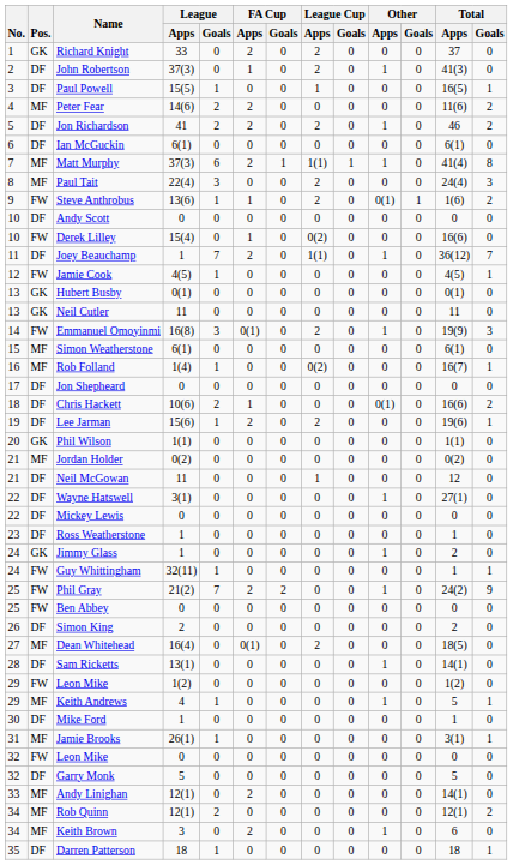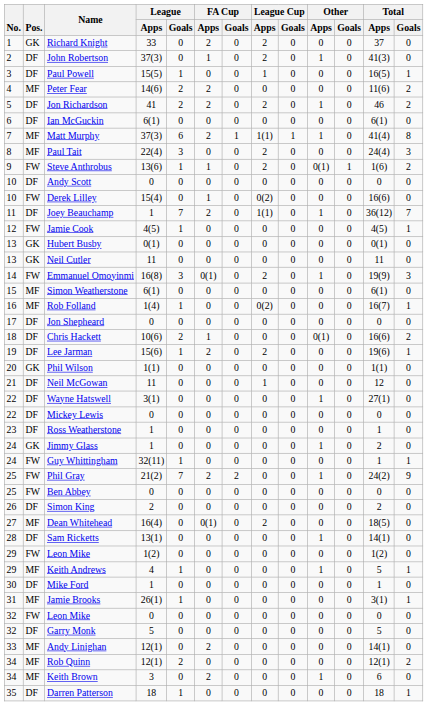 <table class="wikitable" style="text-align:center">
 <tr>
 <th rowspan="2" valign="bottom">No.</th>
 <th rowspan="2" valign="bottom">Pos.</th>
 <th rowspan="2">Name</th>
 <th colspan="2" width="85">League</th>
 <th colspan="2" width="85">FA Cup</th>
 <th colspan="2" width="85">League Cup</th>
 <th colspan="2" width="85">Other</th>
 <th colspan="2" width="85">Total</th>
 </tr>
 <tr>
 <th>Apps</th>
 <th>Goals</th>
 <th>Apps</th>
 <th>Goals</th>
 <th>Apps</th>
 <th>Goals</th>
 <th>Apps</th>
 <th>Goals</th>
 <th>Apps</th>
 <th>Goals</th>
 </tr>
 <tr>
 <td align="left">1</td>
 <td align="left">GK</td>
 <td align="left"> <a href='#'>Richard Knight</a></td>
 <td>33</td>
 <td>0</td>
 <td>2</td>
 <td>0</td>
 <td>2</td>
 <td>0</td>
 <td>0</td>
 <td>0</td>
 <td>37</td>
 <td>0</td>
 </tr>
 <tr>
 <td align="left">2</td>
 <td align="left">DF</td>
 <td align="left"> <a href='#'>John Robertson</a></td>
 <td>37(3)</td>
 <td>0</td>
 <td>1</td>
 <td>0</td>
 <td>2</td>
 <td>0</td>
 <td>1</td>
 <td>0</td>
 <td>41(3)</td>
 <td>0</td>
 </tr>
 <tr>
 <td align="left">3</td>
 <td align="left">DF</td>
 <td align="left"> <a href='#'>Paul Powell</a></td>
 <td>15(5)</td>
 <td>1</td>
 <td>0</td>
 <td>0</td>
 <td>1</td>
 <td>0</td>
 <td>0</td>
 <td>0</td>
 <td>16(5)</td>
 <td>1</td>
 </tr>
 <tr>
 <td align="left">4</td>
 <td align="left">MF</td>
 <td align="left"> <a href='#'>Peter Fear</a></td>
 <td>14(6)</td>
 <td>2</td>
 <td>2</td>
 <td>0</td>
 <td>0</td>
 <td>0</td>
 <td>0</td>
 <td>0</td>
 <td>11(6)</td>
 <td>2</td>
 </tr>
 <tr>
 <td align="left">5</td>
 <td align="left">DF</td>
 <td align="left"> <a href='#'>Jon Richardson</a></td>
 <td>41</td>
 <td>2</td>
 <td>2</td>
 <td>0</td>
 <td>2</td>
 <td>0</td>
 <td>1</td>
 <td>0</td>
 <td>46</td>
 <td>2</td>
 </tr>
 <tr>
 <td align="left">6</td>
 <td align="left">DF</td>
 <td align="left"> <a href='#'>Ian McGuckin</a></td>
 <td>6(1)</td>
 <td>0</td>
 <td>0</td>
 <td>0</td>
 <td>0</td>
 <td>0</td>
 <td>0</td>
 <td>0</td>
 <td>6(1)</td>
 <td>0</td>
 </tr>
 <tr>
 <td align="left">7</td>
 <td align="left">MF</td>
 <td align="left"> <a href='#'>Matt Murphy</a></td>
 <td>37(3)</td>
 <td>6</td>
 <td>2</td>
 <td>1</td>
 <td>1(1)</td>
 <td>1</td>
 <td>1</td>
 <td>0</td>
 <td>41(4)</td>
 <td>8</td>
 </tr>
 <tr>
 <td align="left">8</td>
 <td align="left">MF</td>
 <td align="left"> <a href='#'>Paul Tait</a></td>
 <td>22(4)</td>
 <td>3</td>
 <td>0</td>
 <td>0</td>
 <td>2</td>
 <td>0</td>
 <td>0</td>
 <td>0</td>
 <td>24(4)</td>
 <td>3</td>
 </tr>
 <tr>
 <td align="left">9</td>
 <td align="left">FW</td>
 <td align="left"> <a href='#'>Steve Anthrobus</a></td>
 <td>13(6)</td>
 <td>1</td>
 <td>1</td>
 <td>0</td>
 <td>2</td>
 <td>0</td>
 <td>0(1)</td>
 <td>1</td>
 <td>1(6)</td>
 <td>2</td>
 </tr>
 <tr>
 <td align="left">10</td>
 <td align="left">DF</td>
 <td align="left"> <a href='#'>Andy Scott</a></td>
 <td>0</td>
 <td>0</td>
 <td>0</td>
 <td>0</td>
 <td>0</td>
 <td>0</td>
 <td>0</td>
 <td>0</td>
 <td>0</td>
 <td>0</td>
 </tr>
 <tr>
 <td align="left">10</td>
 <td align="left">FW</td>
 <td align="left"> <a href='#'>Derek Lilley</a></td>
 <td>15(4)</td>
 <td>0</td>
 <td>1</td>
 <td>0</td>
 <td>0(2)</td>
 <td>0</td>
 <td>0</td>
 <td>0</td>
 <td>16(6)</td>
 <td>0</td>
 </tr>
 <tr>
 <td align="left">11</td>
 <td align="left">DF</td>
 <td align="left"> <a href='#'>Joey Beauchamp</a></td>
 <td>1</td>
 <td>7</td>
 <td>2</td>
 <td>0</td>
 <td>1(1)</td>
 <td>0</td>
 <td>1</td>
 <td>0</td>
 <td>36(12)</td>
 <td>7</td>
 </tr>
 <tr>
 <td align="left">12</td>
 <td align="left">FW</td>
 <td align="left"> <a href='#'>Jamie Cook</a></td>
 <td>4(5)</td>
 <td>1</td>
 <td>0</td>
 <td>0</td>
 <td>0</td>
 <td>0</td>
 <td>0</td>
 <td>0</td>
 <td>4(5)</td>
 <td>1</td>
 </tr>
 <tr>
 <td align="left">13</td>
 <td align="left">GK</td>
 <td align="left"> <a href='#'>Hubert Busby</a></td>
 <td>0(1)</td>
 <td>0</td>
 <td>0</td>
 <td>0</td>
 <td>0</td>
 <td>0</td>
 <td>0</td>
 <td>0</td>
 <td>0(1)</td>
 <td>0</td>
 </tr>
 <tr>
 <td align="left">13</td>
 <td align="left">GK</td>
 <td align="left"> <a href='#'>Neil Cutler</a></td>
 <td>11</td>
 <td>0</td>
 <td>0</td>
 <td>0</td>
 <td>0</td>
 <td>0</td>
 <td>0</td>
 <td>0</td>
 <td>11</td>
 <td>0</td>
 </tr>
 <tr>
 <td align="left">14</td>
 <td align="left">FW</td>
 <td align="left"> <a href='#'>Emmanuel Omoyinmi</a></td>
 <td>16(8)</td>
 <td>3</td>
 <td>0(1)</td>
 <td>0</td>
 <td>2</td>
 <td>0</td>
 <td>1</td>
 <td>0</td>
 <td>19(9)</td>
 <td>3</td>
 </tr>
 <tr>
 <td align="left">15</td>
 <td align="left">MF</td>
 <td align="left"> <a href='#'>Simon Weatherstone</a></td>
 <td>6(1)</td>
 <td>0</td>
 <td>0</td>
 <td>0</td>
 <td>0</td>
 <td>0</td>
 <td>0</td>
 <td>0</td>
 <td>6(1)</td>
 <td>0</td>
 </tr>
 <tr>
 <td align="left">16</td>
 <td align="left">MF</td>
 <td align="left"> <a href='#'>Rob Folland</a></td>
 <td>1(4)</td>
 <td>1</td>
 <td>0</td>
 <td>0</td>
 <td>0(2)</td>
 <td>0</td>
 <td>0</td>
 <td>0</td>
 <td>16(7)</td>
 <td>1</td>
 </tr>
 <tr>
 <td align="left">17</td>
 <td align="left">DF</td>
 <td align="left"> <a href='#'>Jon Shepheard</a></td>
 <td>0</td>
 <td>0</td>
 <td>0</td>
 <td>0</td>
 <td>0</td>
 <td>0</td>
 <td>0</td>
 <td>0</td>
 <td>0</td>
 <td>0</td>
 </tr>
 <tr>
 <td align="left">18</td>
 <td align="left">DF</td>
 <td align="left"> <a href='#'>Chris Hackett</a></td>
 <td>10(6)</td>
 <td>2</td>
 <td>1</td>
 <td>0</td>
 <td>0</td>
 <td>0</td>
 <td>0(1)</td>
 <td>0</td>
 <td>16(6)</td>
 <td>2</td>
 </tr>
 <tr>
 <td align="left">19</td>
 <td align="left">DF</td>
 <td align="left"> <a href='#'>Lee Jarman</a></td>
 <td>15(6)</td>
 <td>1</td>
 <td>2</td>
 <td>0</td>
 <td>2</td>
 <td>0</td>
 <td>0</td>
 <td>0</td>
 <td>19(6)</td>
 <td>1</td>
 </tr>
 <tr>
 <td align="left">20</td>
 <td align="left">GK</td>
 <td align="left"> <a href='#'>Phil Wilson</a></td>
 <td>1(1)</td>
 <td>0</td>
 <td>0</td>
 <td>0</td>
 <td>0</td>
 <td>0</td>
 <td>0</td>
 <td>0</td>
 <td>1(1)</td>
 <td>0</td>
 </tr>
 <tr>
 <td align="left">21</td>
-<td align="left">MF</td>
-<td align="left"> <a href='#'>Jordan Holder</a></td>
-<td>0(2)</td>
-<td>0</td>
-<td>0</td>
-<td>0</td>
-<td>0</td>
-<td>0</td>
-<td>0</td>
-<td>0</td>
-<td>0(2)</td>
-<td>0</td>
-</tr>
-<tr>
-<td align="left">21</td>
 <td align="left">DF</td>
 <td align="left"> <a href='#'>Neil McGowan</a></td>
 <td>11</td>
 <td>0</td>
 <td>0</td>
 <td>0</td>
 <td>1</td>
 <td>0</td>
 <td>0</td>
 <td>0</td>
 <td>12</td>
 <td>0</td>
 </tr>
 <tr>
 <td align="left">22</td>
 <td align="left">DF</td>
 <td align="left"> <a href='#'>Wayne Hatswell</a></td>
 <td>3(1)</td>
 <td>0</td>
 <td>0</td>
 <td>0</td>
 <td>0</td>
 <td>0</td>
 <td>1</td>
 <td>0</td>
 <td>27(1)</td>
 <td>0</td>
 </tr>
 <tr>
 <td align="left">22</td>
 <td align="left">DF</td>
 <td align="left"> <a href='#'>Mickey Lewis</a></td>
 <td>0</td>
 <td>0</td>
 <td>0</td>
 <td>0</td>
 <td>0</td>
 <td>0</td>
 <td>0</td>
 <td>0</td>
 <td>0</td>
 <td>0</td>
 </tr>
 <tr>
 <td align="left">23</td>
 <td align="left">DF</td>
 <td align="left"> <a href='#'>Ross Weatherstone</a></td>
 <td>1</td>
 <td>0</td>
 <td>0</td>
 <td>0</td>
 <td>0</td>
 <td>0</td>
 <td>0</td>
 <td>0</td>
 <td>1</td>
 <td>0</td>
 </tr>
 <tr>
 <td align="left">24</td>
 <td align="left">GK</td>
 <td align="left"> <a href='#'>Jimmy Glass</a></td>
 <td>1</td>
 <td>0</td>
 <td>0</td>
 <td>0</td>
 <td>0</td>
 <td>0</td>
 <td>1</td>
 <td>0</td>
 <td>2</td>
 <td>0</td>
 </tr>
 <tr>
 <td align="left">24</td>
 <td align="left">FW</td>
 <td align="left"> <a href='#'>Guy Whittingham</a></td>
 <td>32(11)</td>
 <td>1</td>
 <td>0</td>
 <td>0</td>
 <td>0</td>
 <td>0</td>
 <td>0</td>
 <td>0</td>
 <td>1</td>
 <td>1</td>
 </tr>
 <tr>
 <td align="left">25</td>
 <td align="left">FW</td>
 <td align="left"> <a href='#'>Phil Gray</a></td>
 <td>21(2)</td>
 <td>7</td>
 <td>2</td>
 <td>2</td>
 <td>0</td>
 <td>0</td>
 <td>1</td>
 <td>0</td>
 <td>24(2)</td>
 <td>9</td>
 </tr>
 <tr>
 <td align="left">25</td>
 <td align="left">FW</td>
 <td align="left"> <a href='#'>Ben Abbey</a></td>
 <td>0</td>
 <td>0</td>
 <td>0</td>
 <td>0</td>
 <td>0</td>
 <td>0</td>
 <td>0</td>
 <td>0</td>
 <td>0</td>
 <td>0</td>
 </tr>
 <tr>
 <td align="left">26</td>
 <td align="left">DF</td>
 <td align="left"> <a href='#'>Simon King</a></td>
 <td>2</td>
 <td>0</td>
 <td>0</td>
 <td>0</td>
 <td>0</td>
 <td>0</td>
 <td>0</td>
 <td>0</td>
 <td>2</td>
 <td>0</td>
 </tr>
 <tr>
 <td align="left">27</td>
 <td align="left">MF</td>
 <td align="left"> <a href='#'>Dean Whitehead</a></td>
 <td>16(4)</td>
 <td>0</td>
 <td>0(1)</td>
 <td>0</td>
 <td>2</td>
 <td>0</td>
 <td>0</td>
 <td>0</td>
 <td>18(5)</td>
 <td>0</td>
 </tr>
 <tr>
 <td align="left">28</td>
 <td align="left">DF</td>
 <td align="left"> <a href='#'>Sam Ricketts</a></td>
 <td>13(1)</td>
 <td>0</td>
 <td>0</td>
 <td>0</td>
 <td>0</td>
 <td>0</td>
 <td>1</td>
 <td>0</td>
 <td>14(1)</td>
 <td>0</td>
 </tr>
 <tr>
 <td align="left">29</td>
 <td align="left">FW</td>
 <td align="left"> <a href='#'>Leon Mike</a></td>
 <td>1(2)</td>
 <td>0</td>
 <td>0</td>
 <td>0</td>
 <td>0</td>
 <td>0</td>
 <td>0</td>
 <td>0</td>
 <td>1(2)</td>
 <td>0</td>
 </tr>
 <tr>
 <td align="left">29</td>
 <td align="left">MF</td>
 <td align="left"> <a href='#'>Keith Andrews</a></td>
 <td>4</td>
 <td>1</td>
 <td>0</td>
 <td>0</td>
 <td>0</td>
 <td>0</td>
 <td>1</td>
 <td>0</td>
 <td>5</td>
 <td>1</td>
 </tr>
 <tr>
 <td align="left">30</td>
 <td align="left">DF</td>
 <td align="left"> <a href='#'>Mike Ford</a></td>
 <td>1</td>
 <td>0</td>
 <td>0</td>
 <td>0</td>
 <td>0</td>
 <td>0</td>
 <td>0</td>
 <td>0</td>
 <td>1</td>
 <td>0</td>
 </tr>
 <tr>
 <td align="left">31</td>
 <td align="left">MF</td>
 <td align="left"> <a href='#'>Jamie Brooks</a></td>
 <td>26(1)</td>
 <td>1</td>
 <td>0</td>
 <td>0</td>
 <td>0</td>
 <td>0</td>
 <td>0</td>
 <td>0</td>
 <td>3(1)</td>
 <td>1</td>
 </tr>
 <tr>
 <td align="left">32</td>
 <td align="left">FW</td>
 <td align="left"> <a href='#'>Leon Mike</a></td>
 <td>0</td>
 <td>0</td>
 <td>0</td>
 <td>0</td>
 <td>0</td>
 <td>0</td>
 <td>0</td>
 <td>0</td>
 <td>0</td>
 <td>0</td>
 </tr>
 <tr>
 <td align="left">32</td>
 <td align="left">DF</td>
 <td align="left"> <a href='#'>Garry Monk</a></td>
 <td>5</td>
 <td>0</td>
 <td>0</td>
 <td>0</td>
 <td>0</td>
 <td>0</td>
 <td>0</td>
 <td>0</td>
 <td>5</td>
 <td>0</td>
 </tr>
 <tr>
 <td align="left">33</td>
 <td align="left">MF</td>
 <td align="left"> <a href='#'>Andy Linighan</a></td>
 <td>12(1)</td>
 <td>0</td>
 <td>2</td>
 <td>0</td>
 <td>0</td>
 <td>0</td>
 <td>0</td>
 <td>0</td>
 <td>14(1)</td>
 <td>0</td>
 </tr>
 <tr>
 <td align="left">34</td>
 <td align="left">MF</td>
 <td align="left"> <a href='#'>Rob Quinn</a></td>
 <td>12(1)</td>
 <td>2</td>
 <td>0</td>
 <td>0</td>
 <td>0</td>
 <td>0</td>
 <td>0</td>
 <td>0</td>
 <td>12(1)</td>
 <td>2</td>
 </tr>
 <tr>
 <td align="left">34</td>
 <td align="left">MF</td>
 <td align="left"> <a href='#'>Keith Brown</a></td>
 <td>3</td>
 <td>0</td>
 <td>2</td>
 <td>0</td>
 <td>0</td>
 <td>0</td>
 <td>1</td>
 <td>0</td>
 <td>6</td>
 <td>0</td>
 </tr>
 <tr>
 <td align="left">35</td>
 <td align="left">DF</td>
 <td align="left"> <a href='#'>Darren Patterson</a></td>
 <td>18</td>
 <td>1</td>
 <td>0</td>
 <td>0</td>
 <td>0</td>
 <td>0</td>
 <td>0</td>
 <td>0</td>
 <td>18</td>
 <td>1</td>
 </tr>
 </table>
